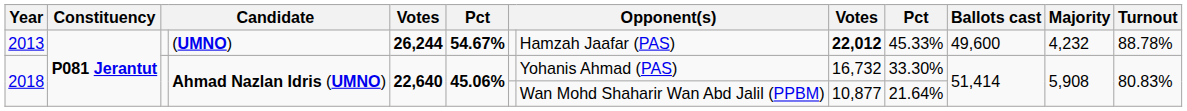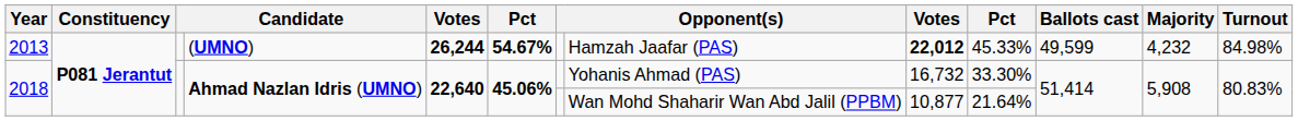 <table class="wikitable" style="margin:0.5em ; font-size:95%">
 <tr>
 <th>Year</th>
 <th>Constituency</th>
 <th colspan=2>Candidate</th>
 <th>Votes</th>
 <th>Pct</th>
 <th colspan=2>Opponent(s)</th>
 <th>Votes</th>
 <th>Pct</th>
 <th>Ballots cast</th>
 <th>Majority</th>
 <th>Turnout</th>
 </tr>
 <tr>
 <td><a href='#'>2013</a></td>
 <td rowspan=3><strong>P081 <a href='#'>Jerantut</a></strong></td>
 <td></td>
 <td> (<a href='#'><strong>UMNO</strong></a>)</td>
 <td align=right><strong>26,244</strong></td>
 <td><strong>54.67%</strong></td>
 <td></td>
 <td>Hamzah Jaafar (<a href='#'>PAS</a>)</td>
 <td align=right><strong>22,012</strong></td>
 <td>45.33%</td>
-<td>49,600</td>
+<td>49,599</td>
 <td>4,232</td>
-<td>88.78%</td>
+<td>84.98%</td>
 </tr>
 <tr>
 <td rowspan=2><a href='#'>2018</a></td>
 <td rowspan=2 ></td>
 <td rowspan=2><strong>Ahmad Nazlan Idris</strong> (<a href='#'><strong>UMNO</strong></a>)</td>
 <td rowspan=2 align=right><strong>22,640</strong></td>
 <td rowspan=2><strong>45.06%</strong></td>
 <td></td>
 <td>Yohanis Ahmad (<a href='#'>PAS</a>)</td>
 <td align=right>16,732</td>
 <td>33.30%</td>
 <td rowspan=2>51,414</td>
 <td rowspan=2>5,908</td>
 <td rowspan=2>80.83%</td>
 </tr>
 <tr>
 <td></td>
 <td>Wan Mohd Shaharir Wan Abd Jalil (<a href='#'>PPBM</a>)</td>
 <td align=right>10,877</td>
 <td>21.64%</td>
 </tr>
 </table>
